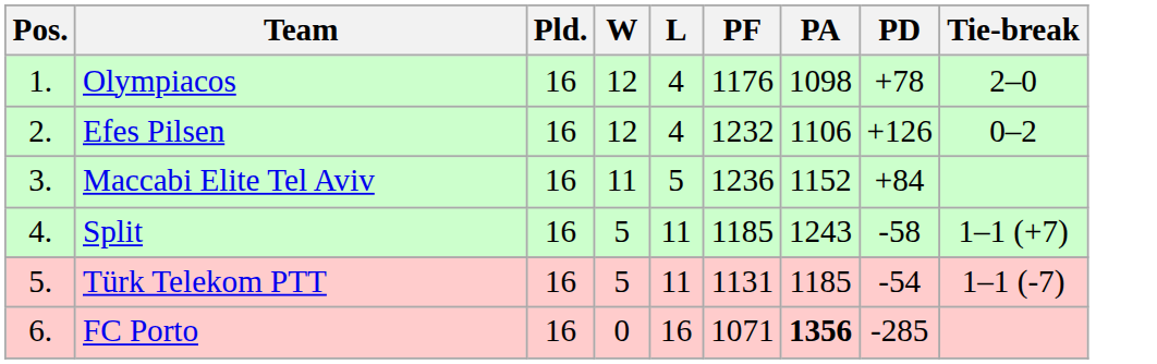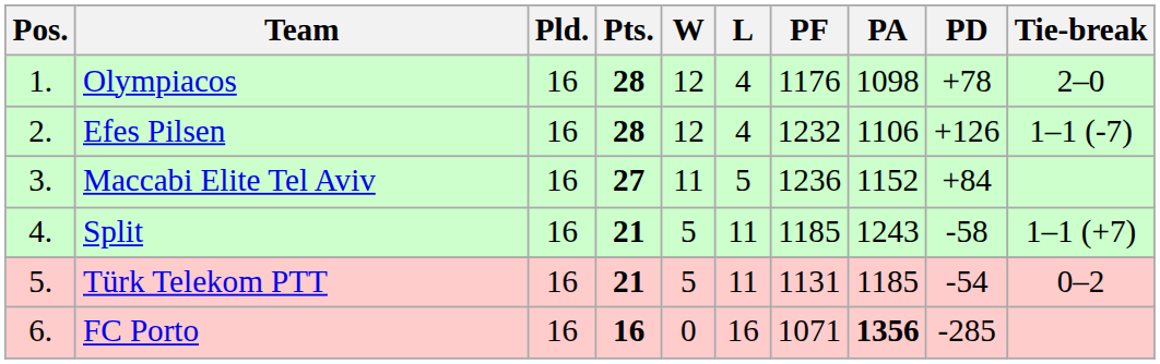 <table class="wikitable" style="text-align:center">
 <tr>
 <th width=15>Pos.</th>
 <th width=220>Team</th>
 <th width=20>Pld.</th>
+<th width=20>Pts.</th>
 <th width=20>W</th>
 <th width=20>L</th>
 <th width=20>PF</th>
 <th width=20>PA</th>
 <th width=20>PD</th>
 <th>Tie-break</th>
 </tr>
 <tr style="background: #ccffcc;">
 <td>1.</td>
 <td align=left> <a href='#'>Olympiacos</a></td>
 <td>16</td>
+<td><strong>28</strong></td>
 <td>12</td>
 <td>4</td>
 <td>1176</td>
 <td>1098</td>
 <td>+78</td>
 <td>2–0</td>
 </tr>
 <tr style="background: #ccffcc;">
 <td>2.</td>
 <td align=left> <a href='#'>Efes Pilsen</a></td>
 <td>16</td>
+<td><strong>28</strong></td>
 <td>12</td>
 <td>4</td>
 <td>1232</td>
 <td>1106</td>
 <td>+126</td>
-<td>0–2</td>
+<td>1–1 (-7)</td>
 </tr>
 <tr style="background: #ccffcc;">
 <td>3.</td>
 <td align=left> <a href='#'>Maccabi Elite Tel Aviv</a></td>
 <td>16</td>
+<td><strong>27</strong></td>
 <td>11</td>
 <td>5</td>
 <td>1236</td>
 <td>1152</td>
 <td>+84</td>
 <td></td>
 </tr>
 <tr style="background: #ccffcc;">
 <td>4.</td>
 <td align=left> <a href='#'>Split</a></td>
 <td>16</td>
+<td><strong>21</strong></td>
 <td>5</td>
 <td>11</td>
 <td>1185</td>
 <td>1243</td>
 <td>-58</td>
 <td>1–1 (+7)</td>
 </tr>
 <tr style="background: #ffcccc;">
 <td>5.</td>
 <td align=left> <a href='#'>Türk Telekom PTT</a></td>
 <td>16</td>
+<td><strong>21</strong></td>
 <td>5</td>
 <td>11</td>
 <td>1131</td>
 <td>1185</td>
 <td>-54</td>
-<td>1–1 (-7)</td>
+<td>0–2</td>
 </tr>
 <tr style="background: #ffcccc;">
 <td>6.</td>
 <td align=left> <a href='#'>FC Porto</a></td>
 <td>16</td>
+<td><strong>16</strong></td>
 <td>0</td>
 <td>16</td>
 <td>1071</td>
 <td><strong>1356</strong></td>
 <td>-285</td>
 <td></td>
 </tr>
 </table>
